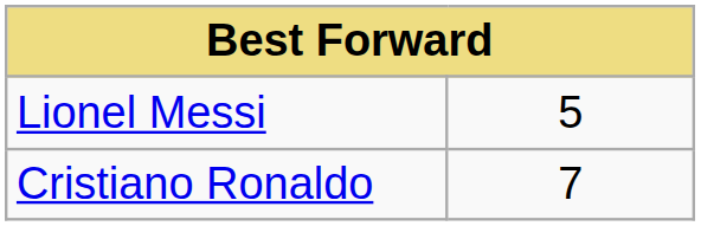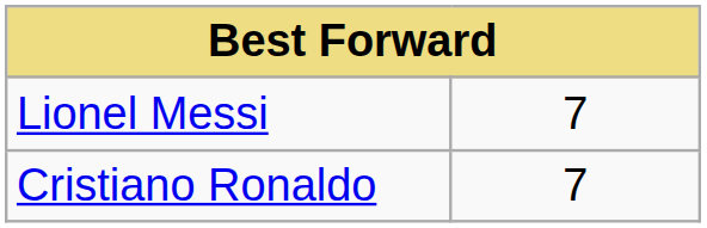 <table class="wikitable" align="center">
 <tr>
 <th style="background-color: #eedd82" colspan="2">Best Forward</th>
 </tr>
 <tr>
 <td width="150"> <a href='#'>Lionel Messi</a></td>
-<td width="80" align="center">5</td>
+<td width="80" align="center">7</td>
 </tr>
 <tr>
 <td> <a href='#'>Cristiano Ronaldo</a></td>
 <td align="center">7</td>
 </tr>
 </table>
